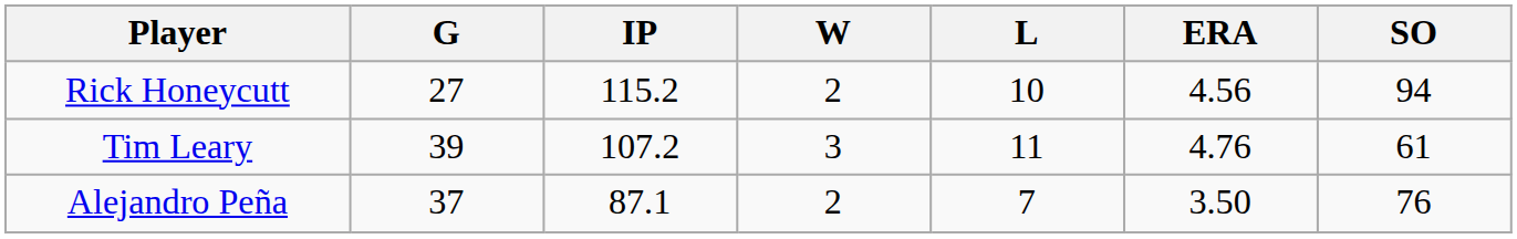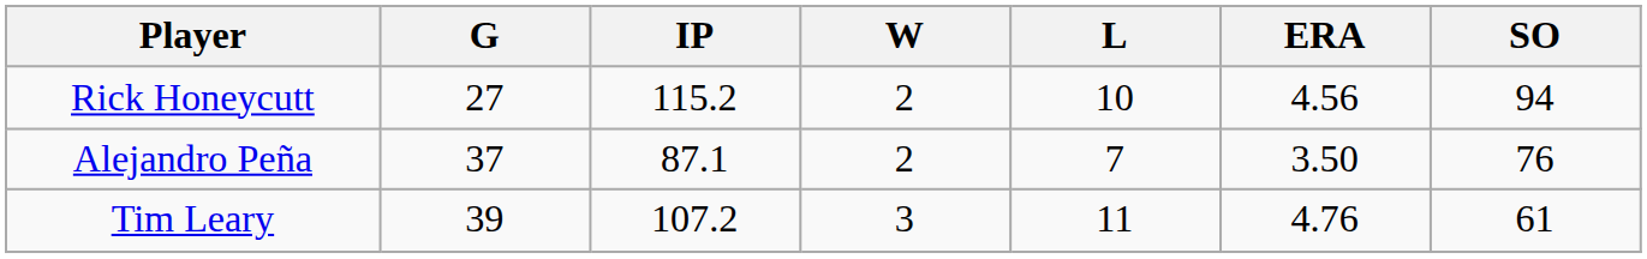 <table class="wikitable sortable">
 <tr>
 <th bgcolor="#DDDDFF" width="16%">Player</th>
 <th bgcolor="#DDDDFF" width="9%">G</th>
 <th bgcolor="#DDDDFF" width="9%">IP</th>
 <th bgcolor="#DDDDFF" width="9%">W</th>
 <th bgcolor="#DDDDFF" width="9%">L</th>
 <th bgcolor="#DDDDFF" width="9%">ERA</th>
 <th bgcolor="#DDDDFF" width="9%">SO</th>
 </tr>
 <tr align=center>
 <td><a href='#'>Rick Honeycutt</a></td>
 <td>27</td>
 <td>115.2</td>
 <td>2</td>
 <td>10</td>
 <td>4.56</td>
 <td>94</td>
 </tr>
 <tr align=center>
+<td><a href='#'>Alejandro Peña</a></td>
+<td>37</td>
+<td>87.1</td>
+<td>2</td>
+<td>7</td>
+<td>3.50</td>
+<td>76</td>
+</tr>
+<tr align=center>
 <td><a href='#'>Tim Leary</a></td>
 <td>39</td>
 <td>107.2</td>
 <td>3</td>
 <td>11</td>
 <td>4.76</td>
 <td>61</td>
 </tr>
-<tr align=center>
-<td><a href='#'>Alejandro Peña</a></td>
-<td>37</td>
-<td>87.1</td>
-<td>2</td>
-<td>7</td>
-<td>3.50</td>
-<td>76</td>
-</tr>
 </table>
